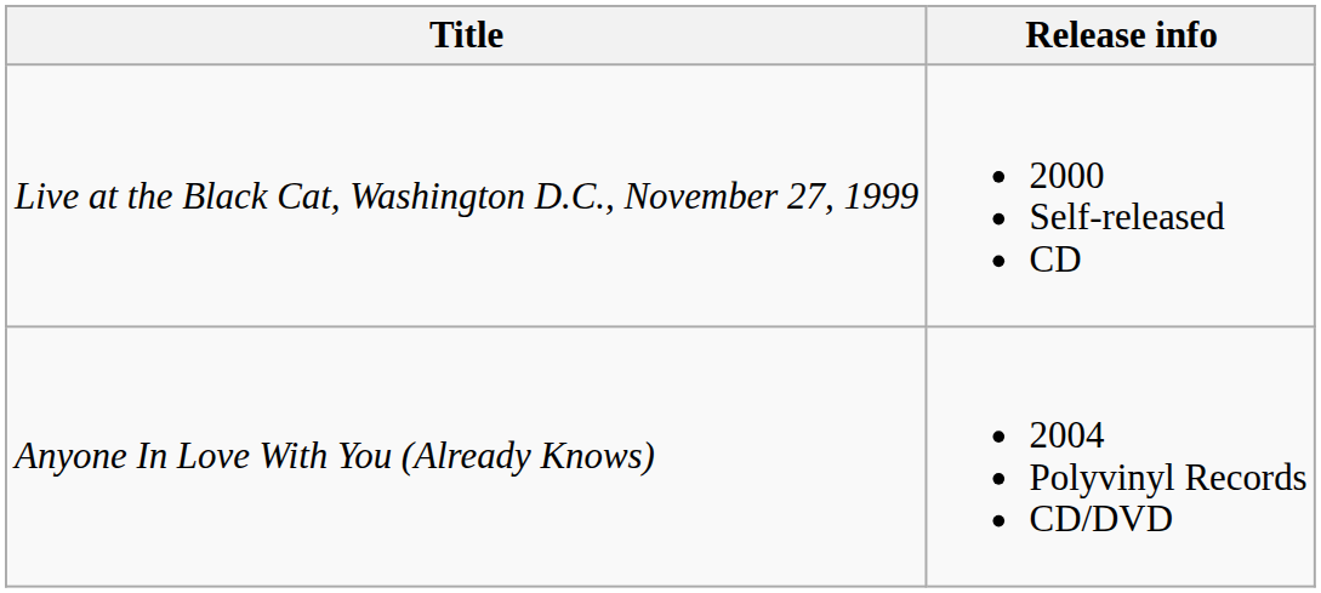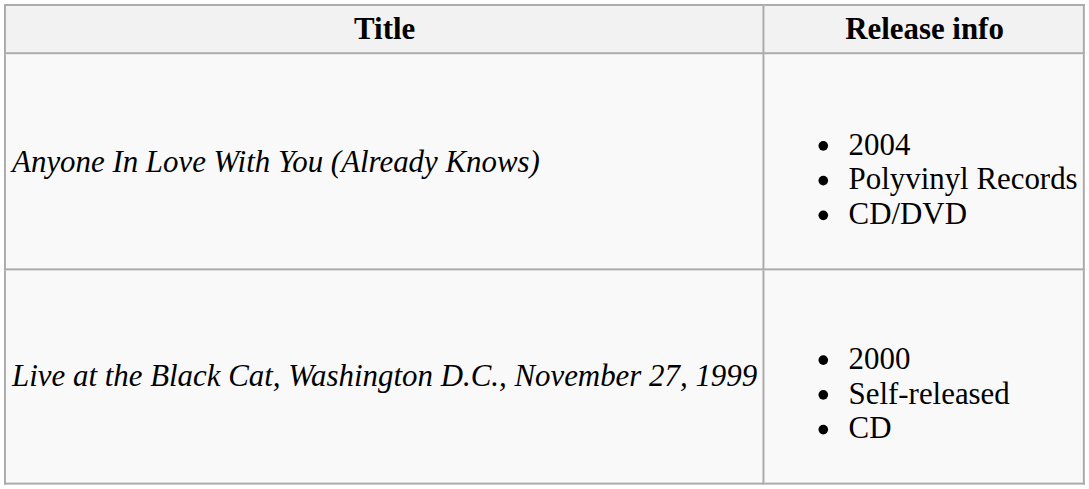 <table class="wikitable">
 <tr>
 <th>Title</th>
 <th>Release info</th>
 </tr>
 <tr>
+<td><em>Anyone In Love With You (Already Knows)</em></td>
+<td><br><ul><li>2004</li><li>Polyvinyl Records</li><li>CD/DVD</li></ul></td>
+</tr>
+<tr>
 <td><em>Live at the Black Cat, Washington D.C., November 27, 1999</em></td>
 <td><br><ul><li>2000</li><li>Self-released</li><li>CD</li></ul></td>
 </tr>
-<tr>
-<td><em>Anyone In Love With You (Already Knows)</em></td>
-<td><br><ul><li>2004</li><li>Polyvinyl Records</li><li>CD/DVD</li></ul></td>
-</tr>
 </table>
